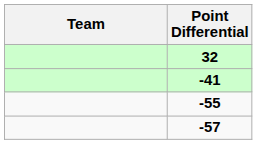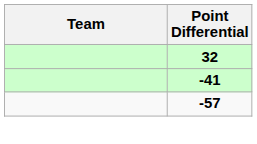 <table class="wikitable" style="text-align:center;">
 <tr>
 <th style="width:10.5em;">Team</th>
 <th style="width:1.5em;">Point Differential</th>
 </tr>
 <tr bgcolor=#cfc>
 <td align="left"></td>
 <td><strong>32</strong></td>
 </tr>
 <tr bgcolor="#cfc">
 <td align="left"></td>
 <td><strong>-41</strong></td>
 </tr>
 <tr>
 <td align="left"></td>
-<td><strong>-55</strong></td>
-</tr>
-<tr>
-<td align="left"></td>
 <td><strong>-57</strong></td>
 </tr>
 </table>
